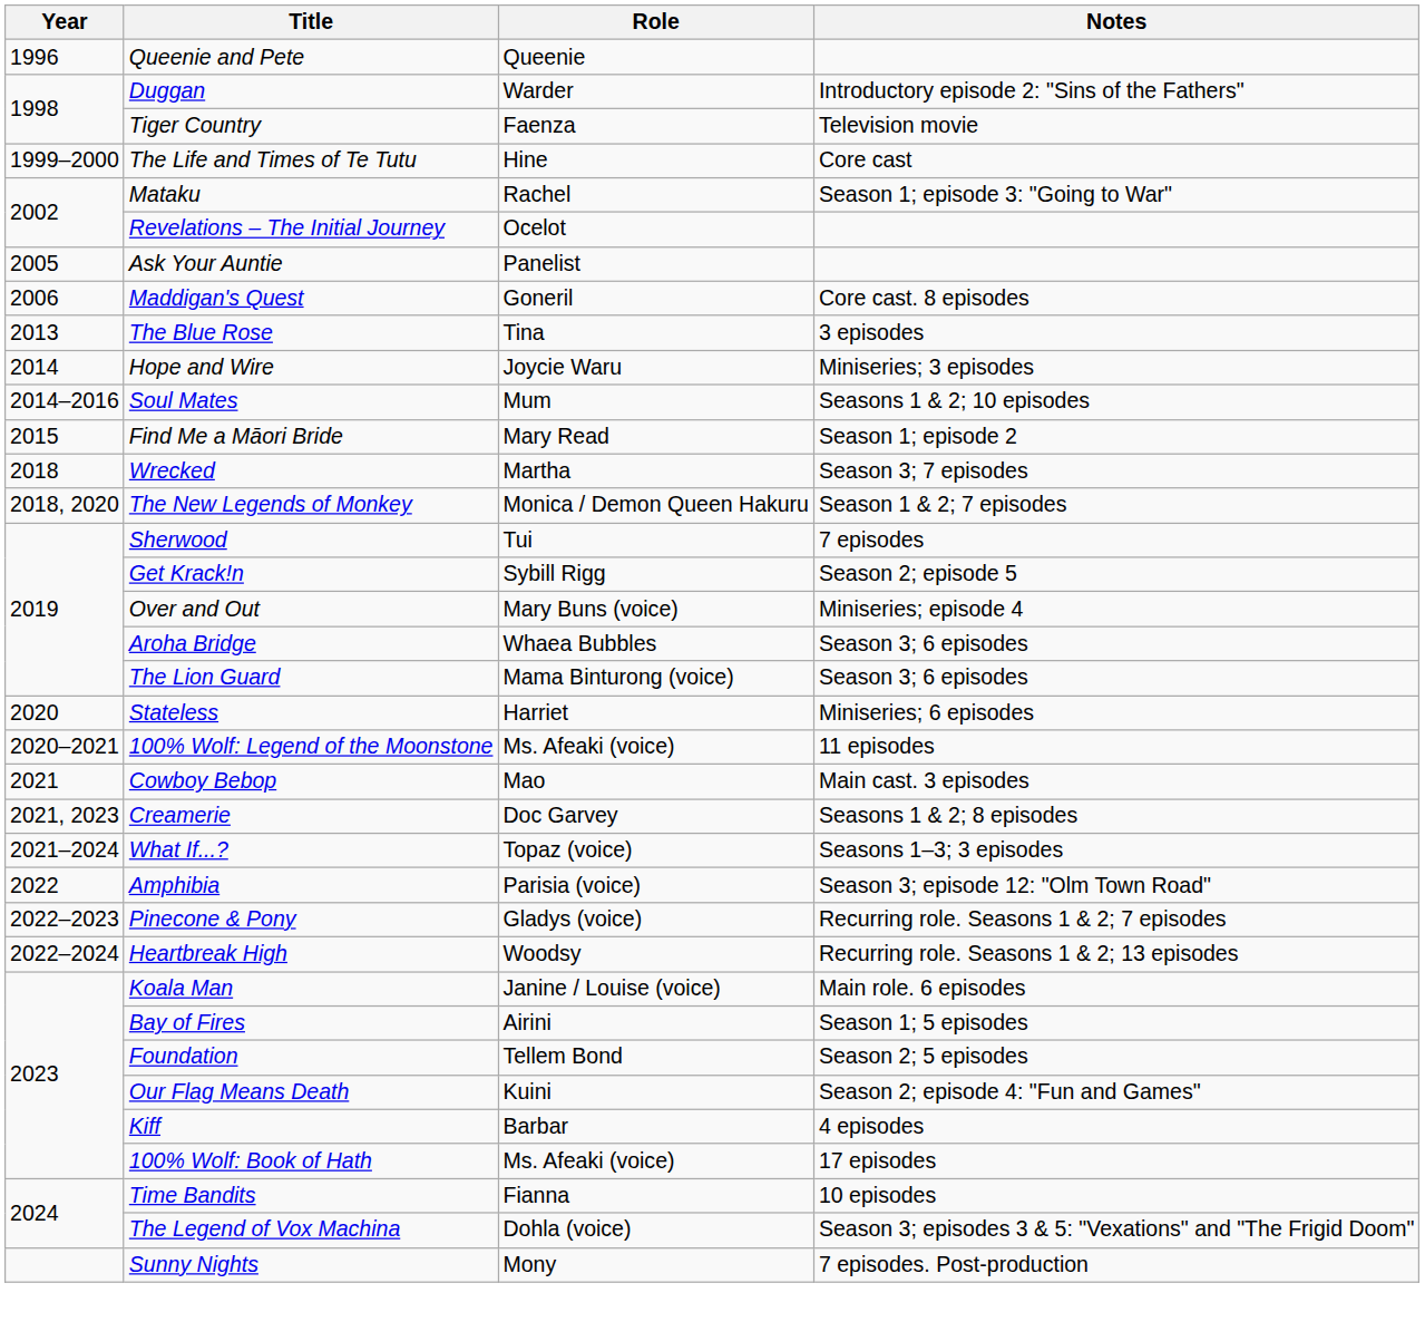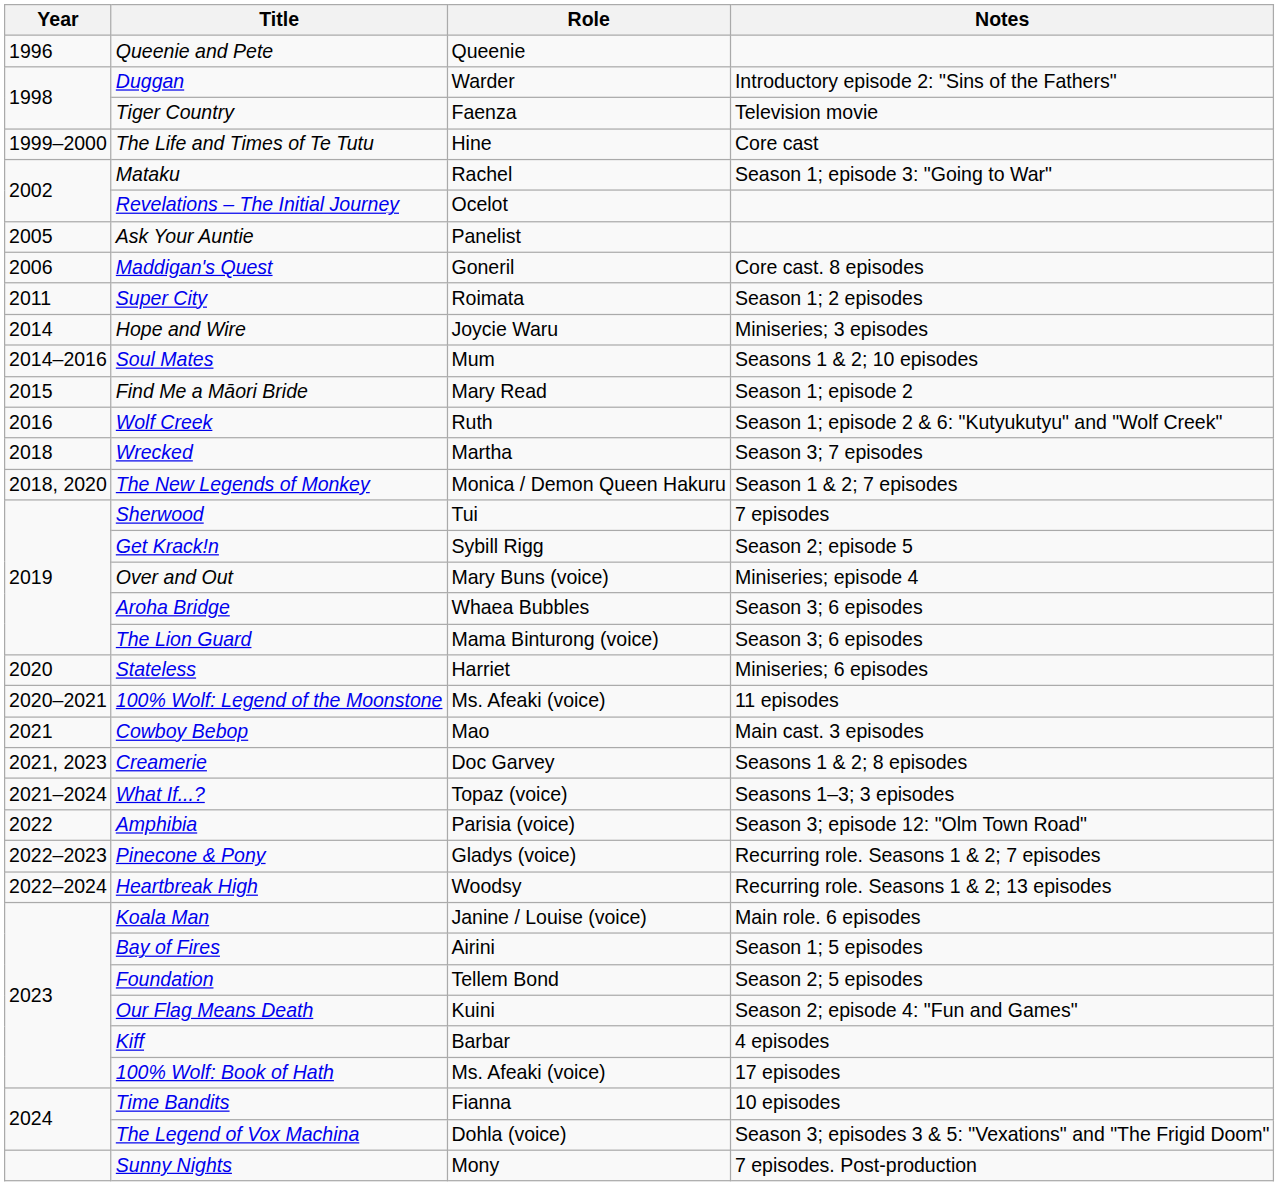 <table class="wikitable sortable">
 <tr>
 <th>Year</th>
 <th>Title</th>
 <th>Role</th>
 <th>Notes</th>
 </tr>
 <tr>
 <td>1996</td>
 <td><em>Queenie and Pete</em></td>
 <td>Queenie</td>
 <td></td>
 </tr>
 <tr>
 <td rowspan=2>1998</td>
 <td><em><a href='#'>Duggan</a></em></td>
 <td>Warder</td>
 <td>Introductory episode 2: "Sins of the Fathers"</td>
 </tr>
 <tr>
 <td><em>Tiger Country</em></td>
 <td>Faenza</td>
 <td>Television movie</td>
 </tr>
 <tr>
 <td>1999–2000</td>
 <td><em>The Life and Times of Te Tutu</em></td>
 <td>Hine</td>
 <td>Core cast</td>
 </tr>
 <tr>
 <td rowspan=2>2002</td>
 <td><em>Mataku</em></td>
 <td>Rachel</td>
 <td>Season 1; episode 3: "Going to War"</td>
 </tr>
 <tr>
 <td><em><a href='#'>Revelations – The Initial Journey</a></em></td>
 <td>Ocelot</td>
 <td></td>
 </tr>
 <tr>
 <td>2005</td>
 <td><em>Ask Your Auntie</em></td>
 <td>Panelist</td>
 <td></td>
 </tr>
 <tr>
 <td>2006</td>
 <td><em><a href='#'>Maddigan's Quest</a></em></td>
 <td>Goneril</td>
 <td>Core cast. 8 episodes</td>
 </tr>
 <tr>
-<td>2013</td>
-<td><em><a href='#'>The Blue Rose</a></em></td>
-<td>Tina</td>
-<td>3 episodes</td>
+<td>2011</td>
+<td><a href='#'><em>Super City</em></a></td>
+<td>Roimata</td>
+<td>Season 1; 2 episodes</td>
 </tr>
 <tr>
 <td>2014</td>
 <td><em>Hope and Wire</em></td>
 <td>Joycie Waru</td>
 <td>Miniseries; 3 episodes</td>
 </tr>
 <tr>
 <td>2014–2016</td>
 <td><em><a href='#'>Soul Mates</a></em></td>
 <td>Mum</td>
 <td>Seasons 1 & 2; 10 episodes</td>
 </tr>
 <tr>
 <td>2015</td>
 <td><em>Find Me a Māori Bride</em></td>
 <td>Mary Read</td>
 <td>Season 1; episode 2</td>
+</tr>
+<tr>
+<td>2016</td>
+<td><em><a href='#'>Wolf Creek</a></em></td>
+<td>Ruth</td>
+<td>Season 1; episode 2 & 6: "Kutyukutyu" and "Wolf Creek"</td>
 </tr>
 <tr>
 <td>2018</td>
 <td><em><a href='#'>Wrecked</a></em></td>
 <td>Martha</td>
 <td>Season 3; 7 episodes</td>
 </tr>
 <tr>
 <td>2018, 2020</td>
 <td><em><a href='#'>The New Legends of Monkey</a></em></td>
 <td>Monica / Demon Queen Hakuru</td>
 <td>Season 1 & 2; 7 episodes</td>
 </tr>
 <tr>
 <td rowspan=5>2019</td>
 <td><em><a href='#'>Sherwood</a></em></td>
 <td>Tui</td>
 <td>7 episodes</td>
 </tr>
 <tr>
 <td><em><a href='#'>Get Krack!n</a></em></td>
 <td>Sybill Rigg</td>
 <td>Season 2; episode 5</td>
 </tr>
 <tr>
 <td><em>Over and Out</em></td>
 <td>Mary Buns (voice)</td>
 <td>Miniseries; episode 4</td>
 </tr>
 <tr>
 <td><em><a href='#'>Aroha Bridge</a></em></td>
 <td>Whaea Bubbles</td>
 <td>Season 3; 6 episodes</td>
 </tr>
 <tr>
 <td><em><a href='#'>The Lion Guard</a></em></td>
 <td>Mama Binturong (voice)</td>
 <td>Season 3; 6 episodes</td>
 </tr>
 <tr>
 <td>2020</td>
 <td><em><a href='#'>Stateless</a></em></td>
 <td>Harriet</td>
 <td>Miniseries; 6 episodes</td>
 </tr>
 <tr>
 <td>2020–2021</td>
 <td><em><a href='#'>100% Wolf: Legend of the Moonstone</a></em></td>
 <td>Ms. Afeaki (voice)</td>
 <td>11 episodes</td>
 </tr>
 <tr>
 <td>2021</td>
 <td><em><a href='#'>Cowboy Bebop</a></em></td>
 <td>Mao</td>
 <td>Main cast. 3 episodes</td>
 </tr>
 <tr>
 <td>2021, 2023</td>
 <td><em><a href='#'>Creamerie</a></em></td>
 <td>Doc Garvey</td>
 <td>Seasons 1 & 2; 8 episodes</td>
 </tr>
 <tr>
 <td>2021–2024</td>
 <td><em><a href='#'>What If...?</a></em></td>
 <td>Topaz (voice)</td>
 <td>Seasons 1–3; 3 episodes</td>
 </tr>
 <tr>
 <td>2022</td>
 <td><em><a href='#'>Amphibia</a></em></td>
 <td>Parisia (voice)</td>
 <td>Season 3; episode 12: "Olm Town Road"</td>
 </tr>
 <tr>
 <td>2022–2023</td>
 <td><em><a href='#'>Pinecone & Pony</a></em></td>
 <td>Gladys (voice)</td>
 <td>Recurring role. Seasons 1 & 2; 7 episodes</td>
 </tr>
 <tr>
 <td>2022–2024</td>
 <td><em><a href='#'>Heartbreak High</a></em></td>
 <td>Woodsy</td>
 <td>Recurring role. Seasons 1 & 2; 13 episodes</td>
 </tr>
 <tr>
 <td rowspan=6>2023</td>
 <td><em><a href='#'>Koala Man</a></em></td>
 <td>Janine / Louise (voice)</td>
 <td>Main role. 6 episodes</td>
 </tr>
 <tr>
 <td><a href='#'><em>Bay of Fires</em></a></td>
 <td>Airini</td>
 <td>Season 1; 5 episodes</td>
 </tr>
 <tr>
 <td><a href='#'><em>Foundation</em></a></td>
 <td>Tellem Bond</td>
 <td>Season 2; 5 episodes</td>
 </tr>
 <tr>
 <td><em><a href='#'>Our Flag Means Death</a></em> </td>
 <td>Kuini</td>
 <td>Season 2; episode 4: "Fun and Games"</td>
 </tr>
 <tr>
 <td><em><a href='#'>Kiff</a></em></td>
 <td>Barbar</td>
 <td>4 episodes</td>
 </tr>
 <tr>
 <td><em><a href='#'>100% Wolf: Book of Hath</a></em></td>
 <td>Ms. Afeaki (voice)</td>
 <td>17 episodes</td>
 </tr>
 <tr>
 <td rowspan=2>2024</td>
 <td><em><a href='#'>Time Bandits</a></em></td>
 <td>Fianna</td>
 <td>10 episodes</td>
 </tr>
 <tr>
 <td><em><a href='#'>The Legend of Vox Machina</a></em> </td>
 <td>Dohla (voice)</td>
 <td>Season 3; episodes 3 & 5: "Vexations" and "The Frigid Doom"</td>
 </tr>
 <tr>
 <td></td>
 <td><em><a href='#'>Sunny Nights</a></em></td>
 <td>Mony</td>
 <td>7 episodes. Post-production</td>
 </tr>
 </table>
